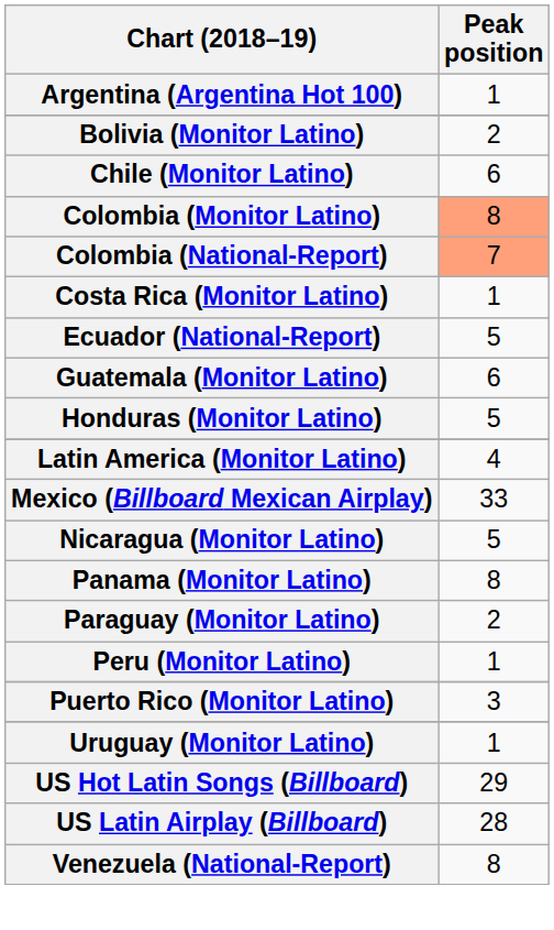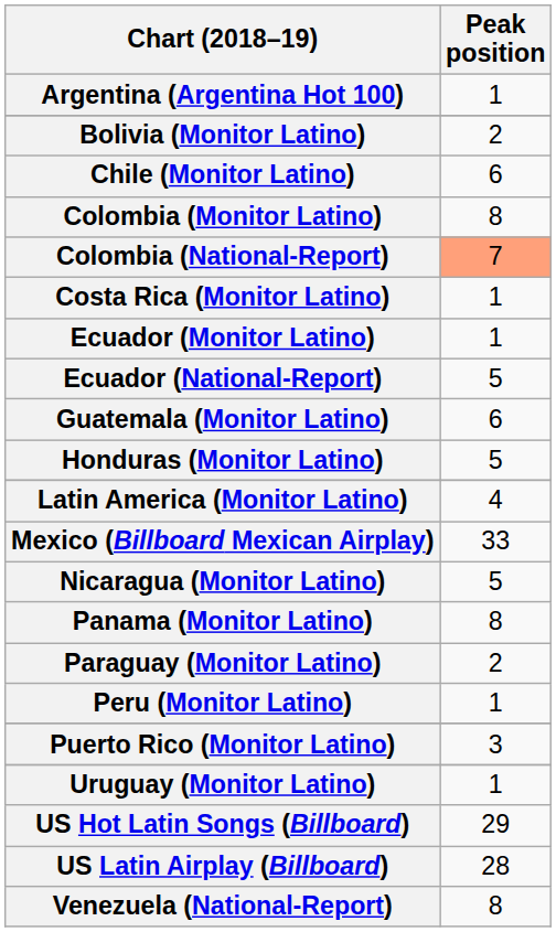 <table class="wikitable sortable plainrowheaders" style="text-align:center">
 <tr>
 <th scope="col">Chart (2018–19)</th>
 <th scope="col">Peak<br> position</th>
 </tr>
 <tr>
 <th scope="row">Argentina (<a href='#'>Argentina Hot 100</a>)</th>
 <td>1</td>
 </tr>
 <tr>
 </tr>
 <tr>
 <th scope="row">Bolivia (<a href='#'>Monitor Latino</a>)</th>
 <td>2</td>
 </tr>
 <tr>
 <th scope="row">Chile (<a href='#'>Monitor Latino</a>)</th>
 <td>6</td>
 </tr>
 <tr>
 <th scope="row">Colombia (<a href='#'>Monitor Latino</a>)</th>
-<td style="background: lightsalmon;">8</td>
+<td>8</td>
 </tr>
 <tr>
 <th scope="row">Colombia (<a href='#'>National-Report</a>)</th>
 <td style="background: lightsalmon;">7</td>
 </tr>
 <tr>
 <th scope="row">Costa Rica (<a href='#'>Monitor Latino</a>)</th>
+<td>1</td>
+</tr>
+<tr>
+<th scope="row">Ecuador (<a href='#'>Monitor Latino</a>)</th>
 <td>1</td>
 </tr>
 <tr>
 <th scope="row">Ecuador (<a href='#'>National-Report</a>)</th>
 <td>5</td>
 </tr>
 <tr>
 <th scope="row">Guatemala (<a href='#'>Monitor Latino</a>)</th>
 <td>6</td>
 </tr>
 <tr>
 <th scope="row">Honduras (<a href='#'>Monitor Latino</a>)</th>
 <td>5</td>
 </tr>
 <tr>
 </tr>
 <tr>
 <th scope="row">Latin America (<a href='#'>Monitor Latino</a>)</th>
 <td>4</td>
 </tr>
 <tr>
 <th scope="row">Mexico (<a href='#'><em>Billboard</em> Mexican Airplay</a>)</th>
 <td>33</td>
 </tr>
 <tr>
 <th scope="row">Nicaragua (<a href='#'>Monitor Latino</a>)</th>
 <td>5</td>
 </tr>
 <tr>
 <th scope="row">Panama (<a href='#'>Monitor Latino</a>)</th>
 <td>8</td>
 </tr>
 <tr>
 <th scope="row">Paraguay (<a href='#'>Monitor Latino</a>)</th>
 <td>2</td>
 </tr>
 <tr>
 <th scope="row">Peru (<a href='#'>Monitor Latino</a>)</th>
 <td>1</td>
 </tr>
 <tr>
 </tr>
 <tr>
 <th scope="row">Puerto Rico (<a href='#'>Monitor Latino</a>)</th>
 <td>3</td>
 </tr>
 <tr>
 </tr>
 <tr>
 </tr>
 <tr>
 <th scope="row">Uruguay (<a href='#'>Monitor Latino</a>)</th>
 <td>1</td>
 </tr>
 <tr>
 <th scope="row">US <a href='#'>Hot Latin Songs</a> (<em><a href='#'>Billboard</a></em>)</th>
 <td>29</td>
 </tr>
 <tr>
 <th scope="row">US <a href='#'>Latin Airplay</a> (<em><a href='#'>Billboard</a></em>)</th>
 <td>28</td>
 </tr>
 <tr>
 <th scope="row">Venezuela (<a href='#'>National-Report</a>)</th>
 <td>8</td>
 </tr>
 </table>
